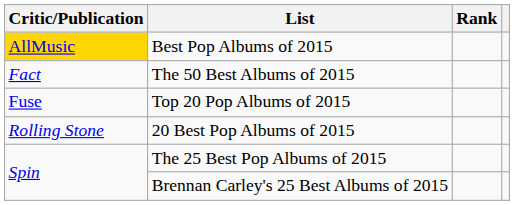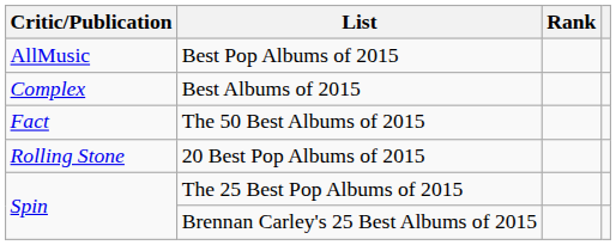 <table class="wikitable plainrowheaders sortable">
 <tr>
 <th>Critic/Publication</th>
 <th scope="col" class="unsortable">List</th>
 <th data-sort-type="number">Rank</th>
 <th scope="col" class="unsortable"></th>
 </tr>
 <tr Ad>
-<td style="background: gold;"><a href='#'>AllMusic</a></td>
+<td><a href='#'>AllMusic</a></td>
 <td>Best Pop Albums of 2015</td>
+<td></td>
+<td></td>
+</tr>
+<tr Ad>
+<td><em><a href='#'>Complex</a></em></td>
+<td>Best Albums of 2015</td>
 <td></td>
 <td></td>
 </tr>
 <tr Ad>
 <td><em><a href='#'>Fact</a></em></td>
 <td>The 50 Best Albums of 2015</td>
-<td></td>
-<td></td>
-</tr>
-<tr Ad>
-<td><a href='#'>Fuse</a></td>
-<td>Top 20 Pop Albums of 2015</td>
 <td></td>
 <td></td>
 </tr>
 <tr Ad>
 <td><em><a href='#'>Rolling Stone</a></em></td>
 <td>20 Best Pop Albums of 2015</td>
 <td></td>
 <td></td>
 </tr>
 <tr Ad>
 <td rowspan=2><em><a href='#'>Spin</a></em></td>
 <td>The 25 Best Pop Albums of 2015</td>
 <td></td>
 <td></td>
 </tr>
 <tr Ad>
 <td>Brennan Carley's 25 Best Albums of 2015</td>
 <td></td>
 <td></td>
 </tr>
 </table>
